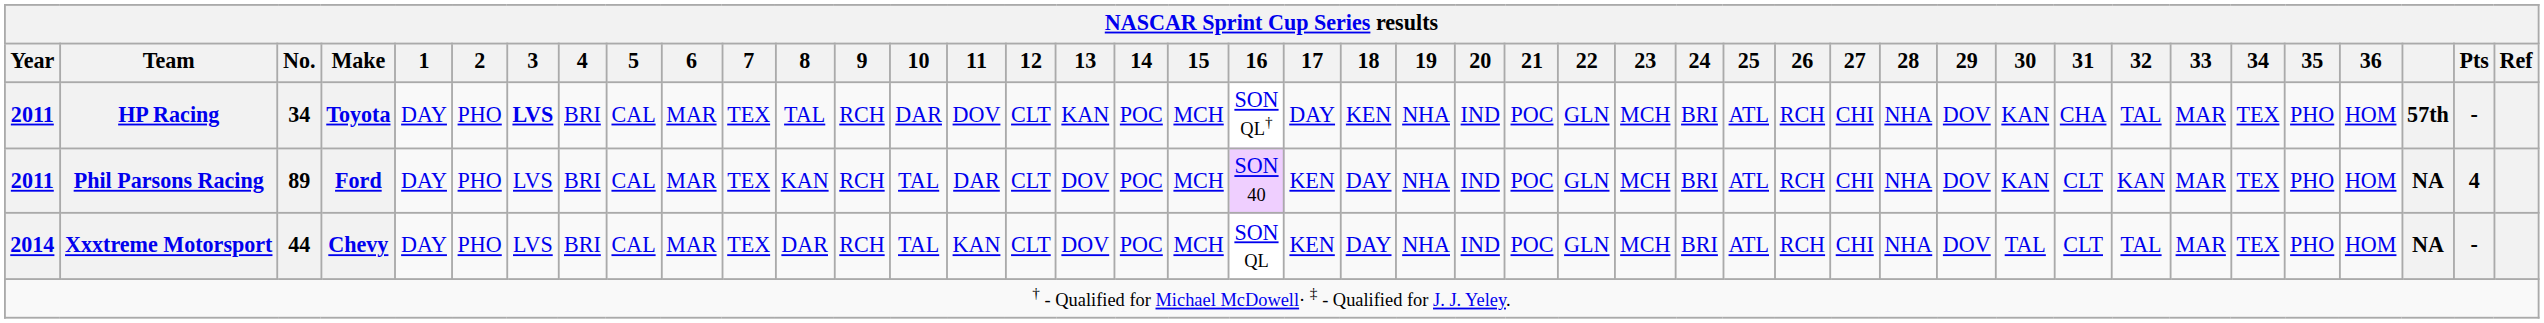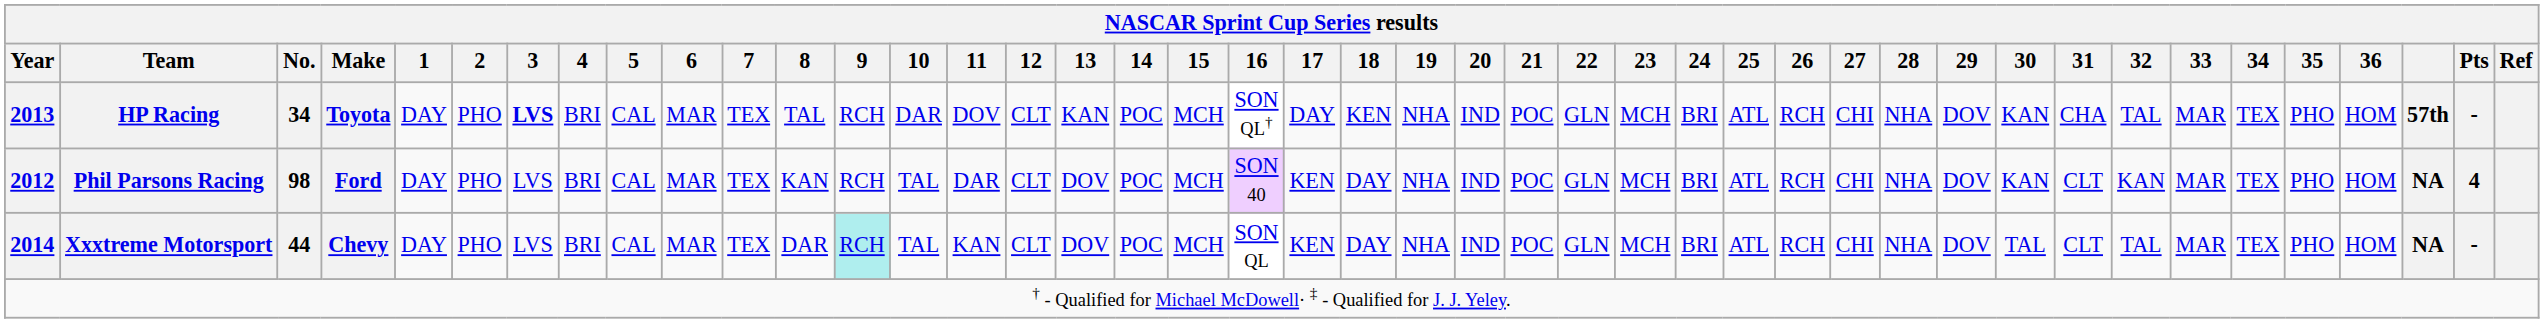 <table class="wikitable" style="text-align:center; font-size:75%">
 <tr>
 <th colspan=45><a href='#'>NASCAR Sprint Cup Series</a> results</th>
 </tr>
 <tr>
 <th>Year</th>
 <th>Team</th>
 <th>No.</th>
 <th>Make</th>
 <th>1</th>
 <th>2</th>
 <th>3</th>
 <th>4</th>
 <th>5</th>
 <th>6</th>
 <th>7</th>
 <th>8</th>
 <th>9</th>
 <th>10</th>
 <th>11</th>
 <th>12</th>
 <th>13</th>
 <th>14</th>
 <th>15</th>
 <th>16</th>
 <th>17</th>
 <th>18</th>
 <th>19</th>
 <th>20</th>
 <th>21</th>
 <th>22</th>
 <th>23</th>
 <th>24</th>
 <th>25</th>
 <th>26</th>
 <th>27</th>
 <th>28</th>
 <th>29</th>
 <th>30</th>
 <th>31</th>
 <th>32</th>
 <th>33</th>
 <th>34</th>
 <th>35</th>
 <th>36</th>
 <th></th>
 <th>Pts</th>
 <th>Ref</th>
 </tr>
 <tr>
-<th><a href='#'>2011</a></th>
+<th><a href='#'>2013</a></th>
 <th><a href='#'>HP Racing</a></th>
 <th>34</th>
 <th><a href='#'>Toyota</a></th>
 <td><a href='#'>DAY</a></td>
 <td><a href='#'>PHO</a></td>
 <td><strong><a href='#'>LVS</a></strong></td>
 <td><a href='#'>BRI</a></td>
 <td><a href='#'>CAL</a></td>
 <td><a href='#'>MAR</a></td>
 <td><a href='#'>TEX</a></td>
 <td><a href='#'>TAL</a></td>
 <td><a href='#'>RCH</a></td>
 <td><a href='#'>DAR</a></td>
 <td><a href='#'>DOV</a></td>
 <td><a href='#'>CLT</a></td>
 <td><a href='#'>KAN</a></td>
 <td><a href='#'>POC</a></td>
 <td><a href='#'>MCH</a></td>
 <td style="background:#ffffff;"><a href='#'>SON</a><br><small>QL<sup>†</sup></small></td>
 <td><a href='#'>DAY</a></td>
 <td><a href='#'>KEN</a></td>
 <td><a href='#'>NHA</a></td>
 <td><a href='#'>IND</a></td>
 <td><a href='#'>POC</a></td>
 <td><a href='#'>GLN</a></td>
 <td><a href='#'>MCH</a></td>
 <td><a href='#'>BRI</a></td>
 <td><a href='#'>ATL</a></td>
 <td><a href='#'>RCH</a></td>
 <td><a href='#'>CHI</a></td>
 <td><a href='#'>NHA</a></td>
 <td><a href='#'>DOV</a></td>
 <td><a href='#'>KAN</a></td>
 <td><a href='#'>CHA</a></td>
 <td><a href='#'>TAL</a></td>
 <td><a href='#'>MAR</a></td>
 <td><a href='#'>TEX</a></td>
 <td><a href='#'>PHO</a></td>
 <td><a href='#'>HOM</a></td>
 <th>57th</th>
 <th>-</th>
 <th></th>
 </tr>
 <tr>
-<th><a href='#'>2011</a></th>
+<th><a href='#'>2012</a></th>
 <th><a href='#'>Phil Parsons Racing</a></th>
-<th>89</th>
+<th>98</th>
 <th><a href='#'>Ford</a></th>
 <td><a href='#'>DAY</a></td>
 <td><a href='#'>PHO</a></td>
 <td><a href='#'>LVS</a></td>
 <td><a href='#'>BRI</a></td>
 <td><a href='#'>CAL</a></td>
 <td><a href='#'>MAR</a></td>
 <td><a href='#'>TEX</a></td>
 <td><a href='#'>KAN</a></td>
 <td><a href='#'>RCH</a></td>
 <td><a href='#'>TAL</a></td>
 <td><a href='#'>DAR</a></td>
 <td><a href='#'>CLT</a></td>
 <td><a href='#'>DOV</a></td>
 <td><a href='#'>POC</a></td>
 <td><a href='#'>MCH</a></td>
 <td style="background:#EFCFFF;"><a href='#'>SON</a><br><small>40</small></td>
 <td><a href='#'>KEN</a></td>
 <td><a href='#'>DAY</a></td>
 <td><a href='#'>NHA</a></td>
 <td><a href='#'>IND</a></td>
 <td><a href='#'>POC</a></td>
 <td><a href='#'>GLN</a></td>
 <td><a href='#'>MCH</a></td>
 <td><a href='#'>BRI</a></td>
 <td><a href='#'>ATL</a></td>
 <td><a href='#'>RCH</a></td>
 <td><a href='#'>CHI</a></td>
 <td><a href='#'>NHA</a></td>
 <td><a href='#'>DOV</a></td>
 <td><a href='#'>KAN</a></td>
 <td><a href='#'>CLT</a></td>
 <td><a href='#'>KAN</a></td>
 <td><a href='#'>MAR</a></td>
 <td><a href='#'>TEX</a></td>
 <td><a href='#'>PHO</a></td>
 <td><a href='#'>HOM</a></td>
 <th>NA</th>
 <th>4</th>
 <th></th>
 </tr>
 <tr>
 <th><a href='#'>2014</a></th>
 <th><a href='#'>Xxxtreme Motorsport</a></th>
 <th>44</th>
 <th><a href='#'>Chevy</a></th>
 <td><a href='#'>DAY</a></td>
 <td><a href='#'>PHO</a></td>
 <td><a href='#'>LVS</a></td>
 <td><a href='#'>BRI</a></td>
 <td><a href='#'>CAL</a></td>
 <td><a href='#'>MAR</a></td>
 <td><a href='#'>TEX</a></td>
 <td><a href='#'>DAR</a></td>
-<td><a href='#'>RCH</a></td>
+<td style="background: paleturquoise;"><a href='#'>RCH</a></td>
 <td><a href='#'>TAL</a></td>
 <td><a href='#'>KAN</a></td>
 <td><a href='#'>CLT</a></td>
 <td><a href='#'>DOV</a></td>
 <td><a href='#'>POC</a></td>
 <td><a href='#'>MCH</a></td>
 <td style="background:#FFFFFF;"><a href='#'>SON</a><br><small>QL</small></td>
 <td><a href='#'>KEN</a></td>
 <td><a href='#'>DAY</a></td>
 <td><a href='#'>NHA</a></td>
 <td><a href='#'>IND</a></td>
 <td><a href='#'>POC</a></td>
 <td><a href='#'>GLN</a></td>
 <td><a href='#'>MCH</a></td>
 <td><a href='#'>BRI</a></td>
 <td><a href='#'>ATL</a></td>
 <td><a href='#'>RCH</a></td>
 <td><a href='#'>CHI</a></td>
 <td><a href='#'>NHA</a></td>
 <td><a href='#'>DOV</a></td>
 <td><a href='#'>TAL</a></td>
 <td><a href='#'>CLT</a></td>
 <td><a href='#'>TAL</a></td>
 <td><a href='#'>MAR</a></td>
 <td><a href='#'>TEX</a></td>
 <td><a href='#'>PHO</a></td>
 <td><a href='#'>HOM</a></td>
 <th>NA</th>
 <th>-</th>
 <th></th>
 </tr>
 <tr>
 <td colspan=43><small><sup>†</sup> - Qualified for <a href='#'>Michael McDowell</a>· <sup>‡</sup> - Qualified for <a href='#'>J. J. Yeley</a>.</small></td>
 </tr>
 </table>
